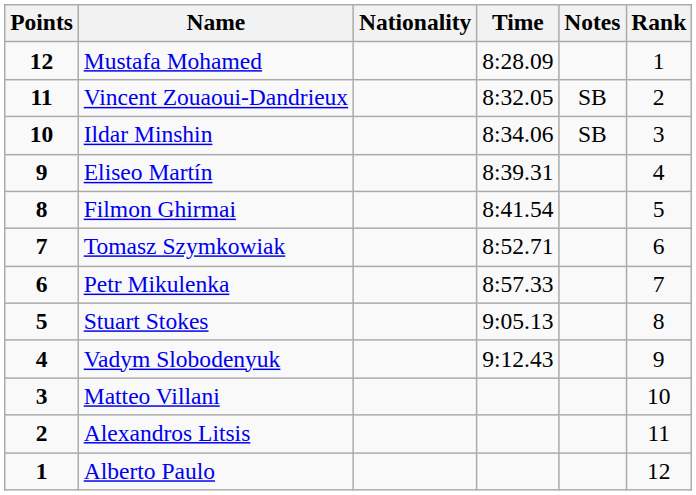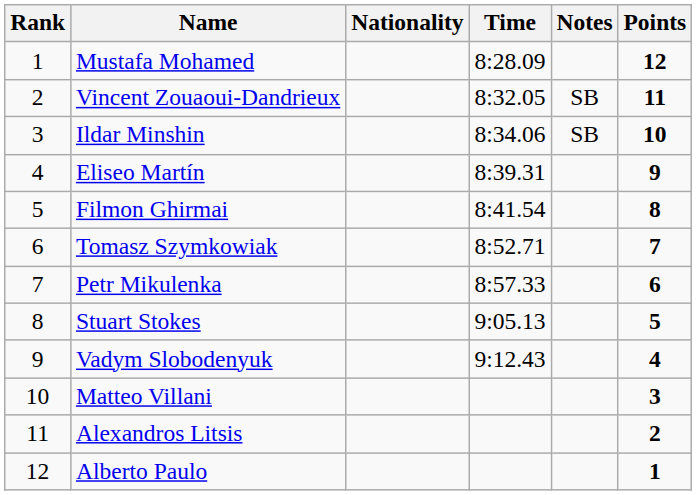 <table class="wikitable sortable" style="text-align:center">
 <tr>
-<th>Points</th>
+<th>Rank</th>
 <th>Name</th>
 <th>Nationality</th>
 <th>Time</th>
 <th>Notes</th>
-<th>Rank</th>
+<th>Points</th>
 </tr>
 <tr>
-<td><strong>12</strong></td>
+<td>1</td>
 <td align=left><a href='#'>Mustafa Mohamed</a></td>
 <td align=left></td>
 <td>8:28.09</td>
 <td></td>
-<td>1</td>
+<td><strong>12</strong></td>
 </tr>
 <tr>
-<td><strong>11</strong></td>
+<td>2</td>
 <td align=left><a href='#'>Vincent Zouaoui-Dandrieux</a></td>
 <td align=left></td>
 <td>8:32.05</td>
 <td>SB</td>
-<td>2</td>
+<td><strong>11</strong></td>
 </tr>
 <tr>
-<td><strong>10</strong></td>
+<td>3</td>
 <td align=left><a href='#'>Ildar Minshin</a></td>
 <td align=left></td>
 <td>8:34.06</td>
 <td>SB</td>
-<td>3</td>
+<td><strong>10</strong></td>
 </tr>
 <tr>
-<td><strong>9</strong></td>
+<td>4</td>
 <td align=left><a href='#'>Eliseo Martín</a></td>
 <td align=left></td>
 <td>8:39.31</td>
 <td></td>
-<td>4</td>
+<td><strong>9</strong></td>
 </tr>
 <tr>
-<td><strong>8</strong></td>
+<td>5</td>
 <td align=left><a href='#'>Filmon Ghirmai</a></td>
 <td align=left></td>
 <td>8:41.54</td>
 <td></td>
-<td>5</td>
+<td><strong>8</strong></td>
 </tr>
 <tr>
-<td><strong>7</strong></td>
+<td>6</td>
 <td align=left><a href='#'>Tomasz Szymkowiak</a></td>
 <td align=left></td>
 <td>8:52.71</td>
 <td></td>
-<td>6</td>
+<td><strong>7</strong></td>
 </tr>
 <tr>
-<td><strong>6</strong></td>
+<td>7</td>
 <td align=left><a href='#'>Petr Mikulenka</a></td>
 <td align=left></td>
 <td>8:57.33</td>
 <td></td>
-<td>7</td>
+<td><strong>6</strong></td>
 </tr>
 <tr>
-<td><strong>5</strong></td>
+<td>8</td>
 <td align=left><a href='#'>Stuart Stokes</a></td>
 <td align=left></td>
 <td>9:05.13</td>
 <td></td>
-<td>8</td>
+<td><strong>5</strong></td>
 </tr>
 <tr>
-<td><strong>4</strong></td>
+<td>9</td>
 <td align=left><a href='#'>Vadym Slobodenyuk</a></td>
 <td align=left></td>
 <td>9:12.43</td>
 <td></td>
-<td>9</td>
+<td><strong>4</strong></td>
 </tr>
 <tr>
-<td><strong>3</strong></td>
+<td>10</td>
 <td align=left><a href='#'>Matteo Villani</a></td>
 <td align=left></td>
 <td></td>
 <td></td>
-<td>10</td>
+<td><strong>3</strong></td>
 </tr>
 <tr>
-<td><strong>2</strong></td>
+<td>11</td>
 <td align=left><a href='#'>Alexandros Litsis</a></td>
 <td align=left></td>
 <td></td>
 <td></td>
-<td>11</td>
+<td><strong>2</strong></td>
 </tr>
 <tr>
-<td><strong>1</strong></td>
+<td>12</td>
 <td align=left><a href='#'>Alberto Paulo</a></td>
 <td align=left></td>
 <td></td>
 <td></td>
-<td>12</td>
+<td><strong>1</strong></td>
 </tr>
 </table>
